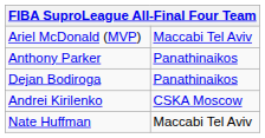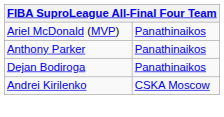 <table | class="wikitable">
 <tr>
 <th colspan="2"><a href='#'>FIBA SuproLeague All-Final Four Team</a></th>
 </tr>
 <tr>
 <td> <a href='#'>Ariel McDonald</a> (<a href='#'>MVP</a>)</td>
-<td> <a href='#'>Maccabi Tel Aviv</a></td>
+<td> <a href='#'>Panathinaikos</a></td>
 </tr>
 <tr>
 <td> <a href='#'>Anthony Parker</a></td>
 <td> <a href='#'>Panathinaikos</a></td>
 </tr>
 <tr>
 <td> <a href='#'>Dejan Bodiroga</a></td>
 <td> <a href='#'>Panathinaikos</a></td>
 </tr>
 <tr>
 <td> <a href='#'>Andrei Kirilenko</a></td>
 <td> <a href='#'>CSKA Moscow</a></td>
 </tr>
-<tr>
-<td> <a href='#'>Nate Huffman</a></td>
-<td> Maccabi Tel Aviv</td>
-</tr>
 </table>
